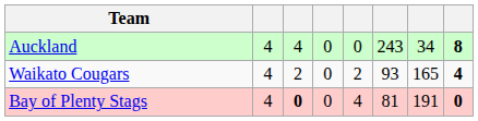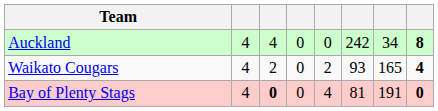 <table class="wikitable" style="text-align:center">
 <tr>
 <th width="220">Team</th>
 <th width="20"></th>
 <th width="20"></th>
 <th width="20"></th>
 <th width="20"></th>
 <th width="25"></th>
 <th width="25"></th>
 <th width="20"></th>
 </tr>
 <tr style="background: #ccffcc;">
 <td style="text-align:left;"><a href='#'>Auckland</a></td>
 <td>4</td>
 <td>4</td>
 <td>0</td>
 <td>0</td>
-<td>243</td>
+<td>242</td>
 <td>34</td>
 <td><strong>8</strong></td>
 </tr>
 <tr>
 <td style="text-align:left;"><a href='#'>Waikato Cougars</a></td>
 <td>4</td>
 <td>2</td>
 <td>0</td>
 <td>2</td>
 <td>93</td>
 <td>165</td>
 <td><strong>4</strong></td>
 </tr>
 <tr>
 </tr>
 <tr style="background: #ffcccc;">
 <td style="text-align:left;"><a href='#'>Bay of Plenty Stags</a></td>
 <td>4</td>
 <td><strong>0</strong></td>
 <td>0</td>
 <td>4</td>
 <td>81</td>
 <td>191</td>
 <td><strong>0</strong></td>
 </tr>
 </table>
